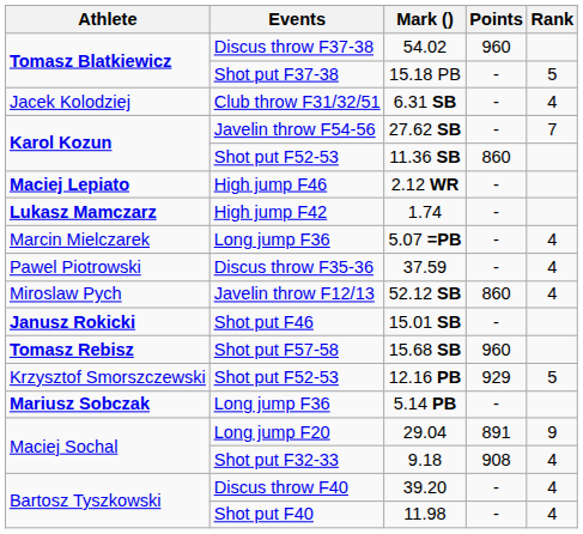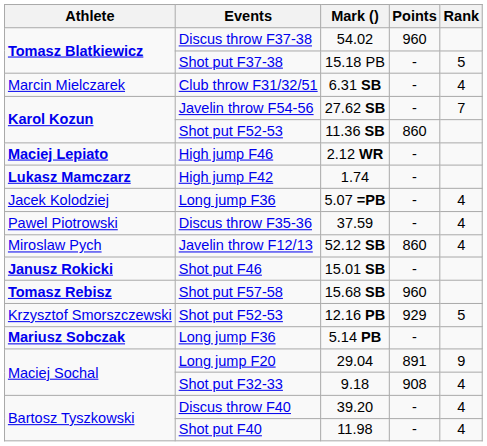 <table class=wikitable style="text-align: center; font-size:90%">
 <tr>
 <th>Athlete</th>
 <th>Events</th>
 <th>Mark ()</th>
 <th>Points</th>
 <th>Rank</th>
 </tr>
 <tr>
 <td align=left rowspan=2><strong><a href='#'>Tomasz Blatkiewicz</a></strong></td>
 <td align=left><a href='#'>Discus throw F37-38</a></td>
 <td>54.02</td>
 <td>960</td>
 <td></td>
 </tr>
 <tr>
 <td align=left><a href='#'>Shot put F37-38</a></td>
 <td>15.18 PB</td>
 <td>-</td>
 <td>5</td>
 </tr>
 <tr>
-<td align=left><a href='#'>Jacek Kolodziej</a></td>
+<td align=left><a href='#'>Marcin Mielczarek</a></td>
 <td align=left><a href='#'>Club throw F31/32/51</a></td>
 <td>6.31 <strong>SB</strong></td>
 <td>-</td>
 <td>4</td>
 </tr>
 <tr>
 <td align=left rowspan=2><strong><a href='#'>Karol Kozun</a></strong></td>
 <td align=left><a href='#'>Javelin throw F54-56</a></td>
 <td>27.62 <strong>SB</strong></td>
 <td>-</td>
 <td>7</td>
 </tr>
 <tr>
 <td align=left><a href='#'>Shot put F52-53</a></td>
 <td>11.36 <strong>SB</strong></td>
 <td>860</td>
 <td></td>
 </tr>
 <tr>
 <td align=left><strong><a href='#'>Maciej Lepiato</a></strong></td>
 <td align=left><a href='#'>High jump F46</a></td>
 <td>2.12 <strong>WR</strong></td>
 <td>-</td>
 <td></td>
 </tr>
 <tr>
 <td align=left><strong><a href='#'>Lukasz Mamczarz</a></strong></td>
 <td align=left><a href='#'>High jump F42</a></td>
 <td>1.74</td>
 <td>-</td>
 <td></td>
 </tr>
 <tr>
-<td align=left><a href='#'>Marcin Mielczarek</a></td>
+<td align=left><a href='#'>Jacek Kolodziej</a></td>
 <td align=left><a href='#'>Long jump F36</a></td>
 <td>5.07 <strong>=PB</strong></td>
 <td>-</td>
 <td>4</td>
 </tr>
 <tr>
 <td align=left><a href='#'>Pawel Piotrowski</a></td>
 <td align=left><a href='#'>Discus throw F35-36</a></td>
 <td>37.59</td>
 <td>-</td>
 <td>4</td>
 </tr>
 <tr>
 <td align=left><a href='#'>Miroslaw Pych</a></td>
 <td align=left><a href='#'>Javelin throw F12/13</a></td>
 <td>52.12 <strong>SB</strong></td>
 <td>860</td>
 <td>4</td>
 </tr>
 <tr>
 <td align=left><strong><a href='#'>Janusz Rokicki</a></strong></td>
 <td align=left><a href='#'>Shot put F46</a></td>
 <td>15.01 <strong>SB</strong></td>
 <td>-</td>
 <td></td>
 </tr>
 <tr>
 <td align=left><strong><a href='#'>Tomasz Rebisz</a></strong></td>
 <td align=left><a href='#'>Shot put F57-58</a></td>
 <td>15.68 <strong>SB</strong></td>
 <td>960</td>
 <td></td>
 </tr>
 <tr>
 <td align=left><a href='#'>Krzysztof Smorszczewski</a></td>
 <td align=left><a href='#'>Shot put F52-53</a></td>
 <td>12.16 <strong>PB</strong></td>
 <td>929</td>
 <td>5</td>
 </tr>
 <tr>
 <td align=left><strong><a href='#'>Mariusz Sobczak</a></strong></td>
 <td align=left><a href='#'>Long jump F36</a></td>
 <td>5.14 <strong>PB</strong></td>
 <td>-</td>
 <td></td>
 </tr>
 <tr>
 <td align=left rowspan=2><a href='#'>Maciej Sochal</a></td>
 <td align=left><a href='#'>Long jump F20</a></td>
 <td>29.04</td>
 <td>891</td>
 <td>9</td>
 </tr>
 <tr>
 <td align=left><a href='#'>Shot put F32-33</a></td>
 <td>9.18</td>
 <td>908</td>
 <td>4</td>
 </tr>
 <tr>
 <td align=left rowspan=2><a href='#'>Bartosz Tyszkowski</a></td>
 <td align=left><a href='#'>Discus throw F40</a></td>
 <td>39.20</td>
 <td>-</td>
 <td>4</td>
 </tr>
 <tr>
 <td align=left><a href='#'>Shot put F40</a></td>
 <td>11.98</td>
 <td>-</td>
 <td>4</td>
 </tr>
 </table>
